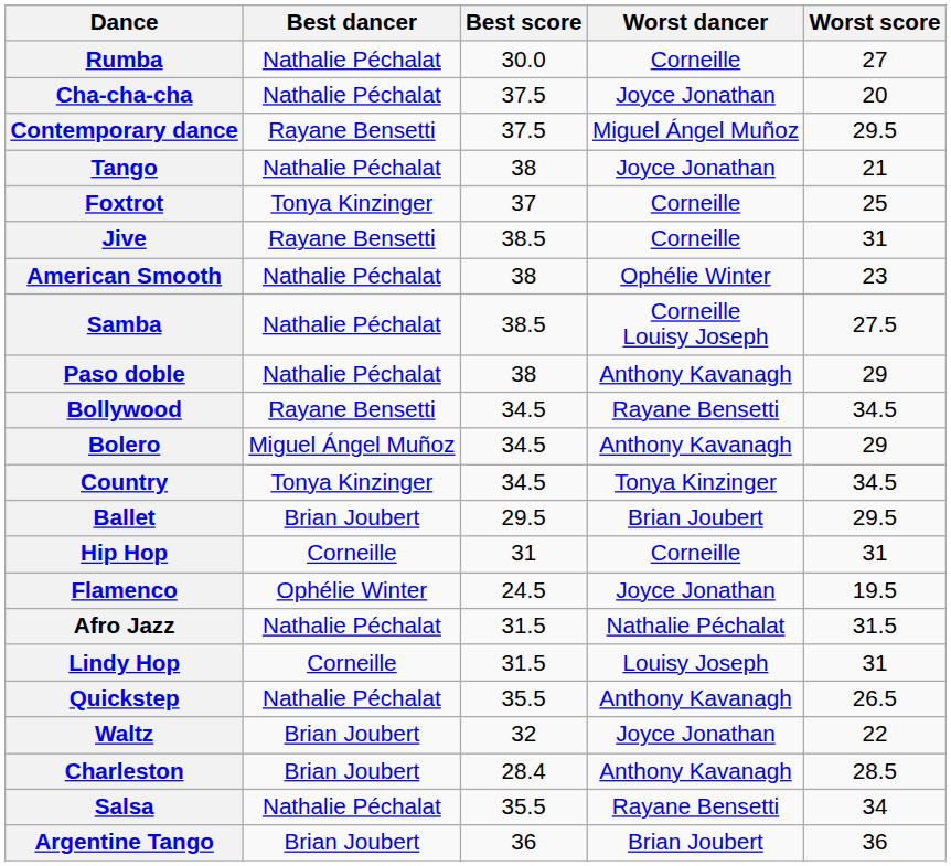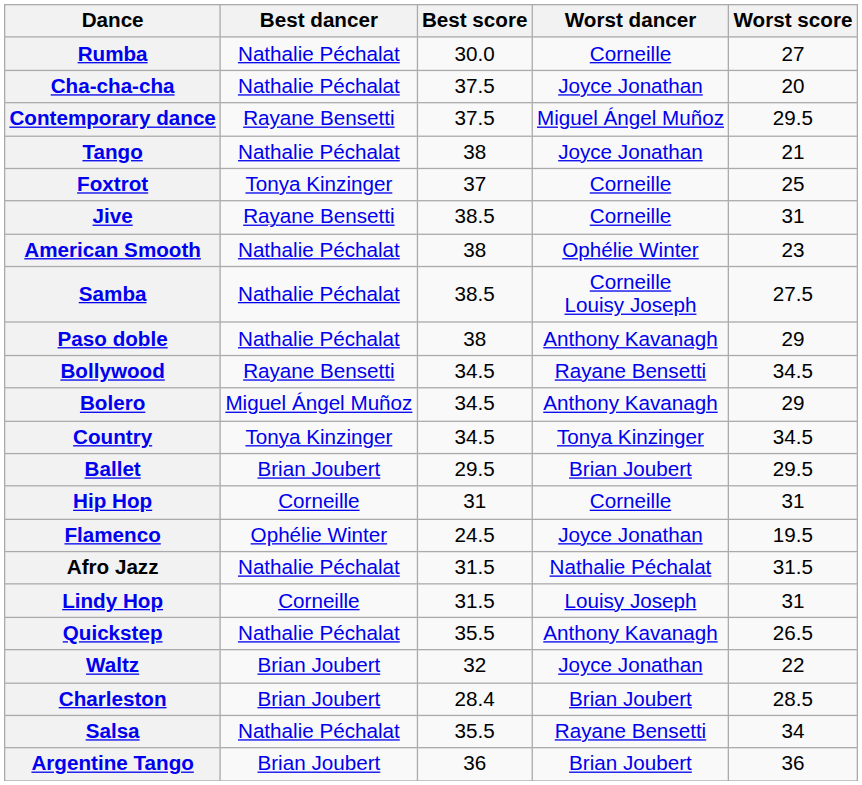 <table class="wikitable sortable" style="text-align:center;">
 <tr>
 <th>Dance</th>
 <th class="sortable">Best dancer</th>
 <th>Best score</th>
 <th class="sortable">Worst dancer</th>
 <th>Worst score</th>
 </tr>
 <tr>
 <th><a href='#'>Rumba</a></th>
 <td><a href='#'>Nathalie Péchalat</a></td>
 <td>30.0</td>
 <td><a href='#'>Corneille</a></td>
 <td>27</td>
 </tr>
 <tr>
 <th><a href='#'>Cha-cha-cha</a></th>
 <td><a href='#'>Nathalie Péchalat</a></td>
 <td>37.5</td>
 <td><a href='#'>Joyce Jonathan</a></td>
 <td>20</td>
 </tr>
 <tr>
 <th><a href='#'>Contemporary dance</a></th>
 <td><a href='#'>Rayane Bensetti</a></td>
 <td>37.5</td>
 <td><a href='#'>Miguel Ángel Muñoz</a></td>
 <td>29.5</td>
 </tr>
 <tr>
 <th><a href='#'>Tango</a></th>
 <td><a href='#'>Nathalie Péchalat</a></td>
 <td>38</td>
 <td><a href='#'>Joyce Jonathan</a></td>
 <td>21</td>
 </tr>
 <tr>
 <th><a href='#'>Foxtrot</a></th>
 <td><a href='#'>Tonya Kinzinger</a></td>
 <td>37</td>
 <td><a href='#'>Corneille</a></td>
 <td>25</td>
 </tr>
 <tr>
 <th><a href='#'>Jive</a></th>
 <td><a href='#'>Rayane Bensetti</a></td>
 <td>38.5</td>
 <td><a href='#'>Corneille</a></td>
 <td>31</td>
 </tr>
 <tr>
 <th><a href='#'>American Smooth</a></th>
 <td><a href='#'>Nathalie Péchalat</a></td>
 <td>38</td>
 <td><a href='#'>Ophélie Winter</a></td>
 <td>23</td>
 </tr>
 <tr>
 <th><a href='#'>Samba</a></th>
 <td><a href='#'>Nathalie Péchalat</a></td>
 <td>38.5</td>
 <td><a href='#'>Corneille</a><br><a href='#'>Louisy Joseph</a></td>
 <td>27.5</td>
 </tr>
 <tr>
 <th><a href='#'>Paso doble</a></th>
 <td><a href='#'>Nathalie Péchalat</a></td>
 <td>38</td>
 <td><a href='#'>Anthony Kavanagh</a></td>
 <td>29</td>
 </tr>
 <tr>
 <th><a href='#'>Bollywood</a></th>
 <td><a href='#'>Rayane Bensetti</a></td>
 <td>34.5</td>
 <td><a href='#'>Rayane Bensetti</a></td>
 <td>34.5</td>
 </tr>
 <tr>
 <th><a href='#'>Bolero</a></th>
 <td><a href='#'>Miguel Ángel Muñoz</a></td>
 <td>34.5</td>
 <td><a href='#'>Anthony Kavanagh</a></td>
 <td>29</td>
 </tr>
 <tr>
 <th><a href='#'>Country</a></th>
 <td><a href='#'>Tonya Kinzinger</a></td>
 <td>34.5</td>
 <td><a href='#'>Tonya Kinzinger</a></td>
 <td>34.5</td>
 </tr>
 <tr>
 <th><a href='#'>Ballet</a></th>
 <td><a href='#'>Brian Joubert</a></td>
 <td>29.5</td>
 <td><a href='#'>Brian Joubert</a></td>
 <td>29.5</td>
 </tr>
 <tr>
 <th><a href='#'>Hip Hop</a></th>
 <td><a href='#'>Corneille</a></td>
 <td>31</td>
 <td><a href='#'>Corneille</a></td>
 <td>31</td>
 </tr>
 <tr>
 <th><a href='#'>Flamenco</a></th>
 <td><a href='#'>Ophélie Winter</a></td>
 <td>24.5</td>
 <td><a href='#'>Joyce Jonathan</a></td>
 <td>19.5</td>
 </tr>
 <tr>
 <th>Afro Jazz</th>
 <td><a href='#'>Nathalie Péchalat</a></td>
 <td>31.5</td>
 <td><a href='#'>Nathalie Péchalat</a></td>
 <td>31.5</td>
 </tr>
 <tr>
 <th><a href='#'>Lindy Hop</a></th>
 <td><a href='#'>Corneille</a></td>
 <td>31.5</td>
 <td><a href='#'>Louisy Joseph</a></td>
 <td>31</td>
 </tr>
 <tr>
 <th><a href='#'>Quickstep</a></th>
 <td><a href='#'>Nathalie Péchalat</a></td>
 <td>35.5</td>
 <td><a href='#'>Anthony Kavanagh</a></td>
 <td>26.5</td>
 </tr>
 <tr>
 <th><a href='#'>Waltz</a></th>
 <td><a href='#'>Brian Joubert</a></td>
 <td>32</td>
 <td><a href='#'>Joyce Jonathan</a></td>
 <td>22</td>
 </tr>
 <tr>
 <th><a href='#'>Charleston</a></th>
 <td><a href='#'>Brian Joubert</a></td>
 <td>28.4</td>
-<td><a href='#'>Anthony Kavanagh</a></td>
+<td><a href='#'>Brian Joubert</a></td>
 <td>28.5</td>
 </tr>
 <tr>
 <th><a href='#'>Salsa</a></th>
 <td><a href='#'>Nathalie Péchalat</a></td>
 <td>35.5</td>
 <td><a href='#'>Rayane Bensetti</a></td>
 <td>34</td>
 </tr>
 <tr>
 <th><a href='#'>Argentine Tango</a></th>
 <td><a href='#'>Brian Joubert</a></td>
 <td>36</td>
 <td><a href='#'>Brian Joubert</a></td>
 <td>36</td>
 </tr>
 <tr>
 </tr>
 </table>
